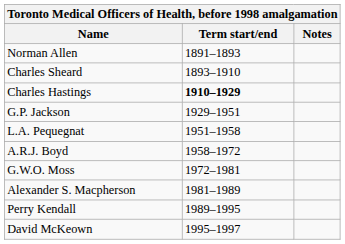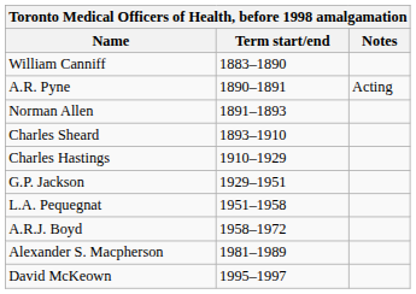 <table class="wikitable">
 <tr>
 <th colspan="3">Toronto Medical Officers of Health, before 1998 amalgamation</th>
 </tr>
 <tr>
 <th>Name</th>
 <th>Term start/end</th>
 <th>Notes</th>
+</tr>
+<tr>
+<td>William Canniff</td>
+<td>1883–1890</td>
+<td></td>
+</tr>
+<tr>
+<td>A.R. Pyne</td>
+<td>1890–1891</td>
+<td>Acting</td>
 </tr>
 <tr>
 <td>Norman Allen</td>
 <td>1891–1893</td>
 <td></td>
 </tr>
 <tr>
 <td>Charles Sheard</td>
 <td>1893–1910</td>
 <td></td>
 </tr>
 <tr>
 <td>Charles Hastings</td>
-<td><strong>1910–1929</strong></td>
+<td>1910–1929</td>
 <td></td>
 </tr>
 <tr>
 <td>G.P. Jackson</td>
 <td>1929–1951</td>
 <td></td>
 </tr>
 <tr>
 <td>L.A. Pequegnat</td>
 <td>1951–1958</td>
 <td></td>
 </tr>
 <tr>
 <td>A.R.J. Boyd</td>
 <td>1958–1972</td>
 <td></td>
 </tr>
 <tr>
-<td>G.W.O. Moss</td>
-<td>1972–1981</td>
-<td></td>
-</tr>
-<tr>
 <td>Alexander S. Macpherson</td>
 <td>1981–1989</td>
-<td></td>
-</tr>
-<tr>
-<td>Perry Kendall</td>
-<td>1989–1995</td>
 <td></td>
 </tr>
 <tr>
 <td>David McKeown</td>
 <td>1995–1997</td>
 <td></td>
 </tr>
 </table>
